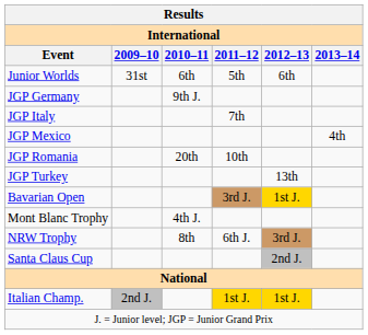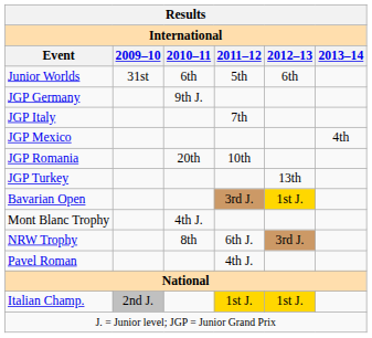 <table class="wikitable" style="text-align:center">
 <tr>
 <th colspan=6 align=center><strong>Results</strong></th>
 </tr>
 <tr>
 <th style="background-color: #ffdead; " colspan=6 align=center><strong>International</strong></th>
 </tr>
 <tr>
 <th>Event</th>
 <th><a href='#'>2009–10</a></th>
 <th><a href='#'>2010–11</a></th>
 <th><a href='#'>2011–12</a></th>
 <th><a href='#'>2012–13</a></th>
 <th><a href='#'>2013–14</a></th>
 </tr>
 <tr>
 <td align=left><a href='#'>Junior Worlds</a></td>
 <td>31st</td>
 <td>6th</td>
 <td>5th</td>
 <td>6th</td>
 <td></td>
 </tr>
 <tr>
 <td align=left><a href='#'>JGP Germany</a></td>
 <td></td>
 <td>9th J.</td>
 <td></td>
 <td></td>
 <td></td>
 </tr>
 <tr>
 <td align=left><a href='#'>JGP Italy</a></td>
 <td></td>
 <td></td>
 <td>7th</td>
 <td></td>
 <td></td>
 </tr>
 <tr>
 <td align=left><a href='#'>JGP Mexico</a></td>
 <td></td>
 <td></td>
 <td></td>
 <td></td>
 <td>4th</td>
 </tr>
 <tr>
 <td align=left><a href='#'>JGP Romania</a></td>
 <td></td>
 <td>20th</td>
 <td>10th</td>
 <td></td>
 <td></td>
 </tr>
 <tr>
 <td align=left><a href='#'>JGP Turkey</a></td>
 <td></td>
 <td></td>
 <td></td>
 <td>13th</td>
 <td></td>
 </tr>
 <tr>
 <td align=left><a href='#'>Bavarian Open</a></td>
 <td></td>
 <td></td>
 <td bgcolor=cc9966>3rd J.</td>
 <td bgcolor=gold>1st J.</td>
 <td></td>
 </tr>
 <tr>
 <td align=left>Mont Blanc Trophy</td>
 <td></td>
 <td>4th J.</td>
 <td></td>
 <td></td>
 <td></td>
 </tr>
 <tr>
 <td align=left><a href='#'>NRW Trophy</a></td>
 <td></td>
 <td>8th</td>
 <td>6th J.</td>
 <td bgcolor=cc9966>3rd J.</td>
 <td></td>
 </tr>
 <tr>
-<td align=left><a href='#'>Santa Claus Cup</a></td>
+<td align=left><a href='#'>Pavel Roman</a></td>
 <td></td>
 <td></td>
+<td>4th J.</td>
 <td></td>
-<td bgcolor=silver>2nd J.</td>
 <td></td>
 </tr>
 <tr>
 <th style="background-color: #ffdead; " colspan=6 align=center><strong>National</strong></th>
 </tr>
 <tr>
 <td align=left><a href='#'>Italian Champ.</a></td>
 <td bgcolor=silver>2nd J.</td>
 <td></td>
 <td bgcolor=gold>1st J.</td>
 <td bgcolor=gold>1st J.</td>
 <td></td>
 </tr>
 <tr>
 <td colspan=6 align=center><small> J. = Junior level; JGP = Junior Grand Prix </small></td>
 </tr>
 </table>
